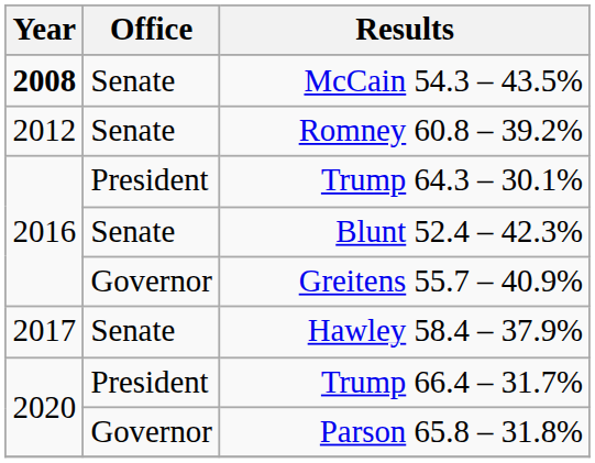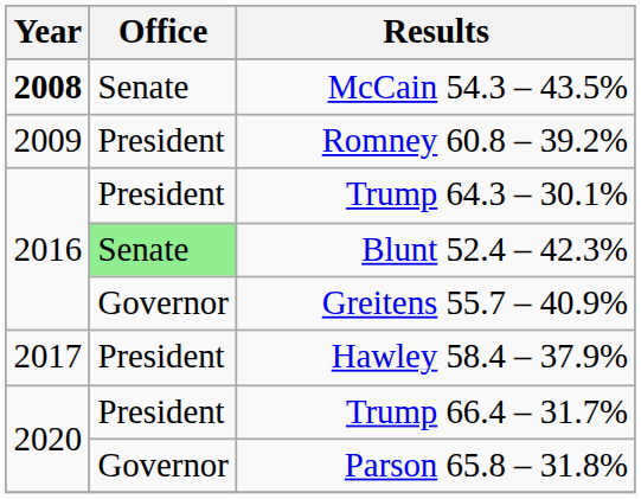 <table class=wikitable>
 <tr>
 <th width="30">Year</th>
 <th width="60">Office</th>
 <th width="180">Results</th>
 </tr>
 <tr>
 <td rowspan="1"><strong>2008</strong></td>
 <td>Senate</td>
 <td align="right" ><a href='#'>McCain</a> 54.3 – 43.5%</td>
 </tr>
 <tr>
-<td rowspan="1">2012</td>
-<td>Senate</td>
+<td rowspan="1">2009</td>
+<td>President</td>
 <td align="right" ><a href='#'>Romney</a> 60.8 – 39.2%</td>
 </tr>
 <tr>
 <td rowspan="3">2016</td>
 <td>President</td>
 <td align="right" ><a href='#'>Trump</a> 64.3 – 30.1%</td>
 </tr>
 <tr>
-<td>Senate</td>
+<td style="background: lightgreen;">Senate</td>
 <td align="right" ><a href='#'>Blunt</a> 52.4 – 42.3%</td>
 </tr>
 <tr>
 <td>Governor</td>
 <td align="right" ><a href='#'>Greitens</a> 55.7 – 40.9%</td>
 </tr>
 <tr>
 <td rowspan="1">2017</td>
-<td>Senate</td>
+<td>President</td>
 <td align="right" ><a href='#'>Hawley</a> 58.4 – 37.9%</td>
 </tr>
 <tr>
 <td rowspan="2">2020</td>
 <td>President</td>
 <td align="right" ><a href='#'>Trump</a> 66.4 – 31.7%</td>
 </tr>
 <tr>
 <td>Governor</td>
 <td align="right" ><a href='#'>Parson</a> 65.8 – 31.8%</td>
 </tr>
 <tr>
 </tr>
 </table>
